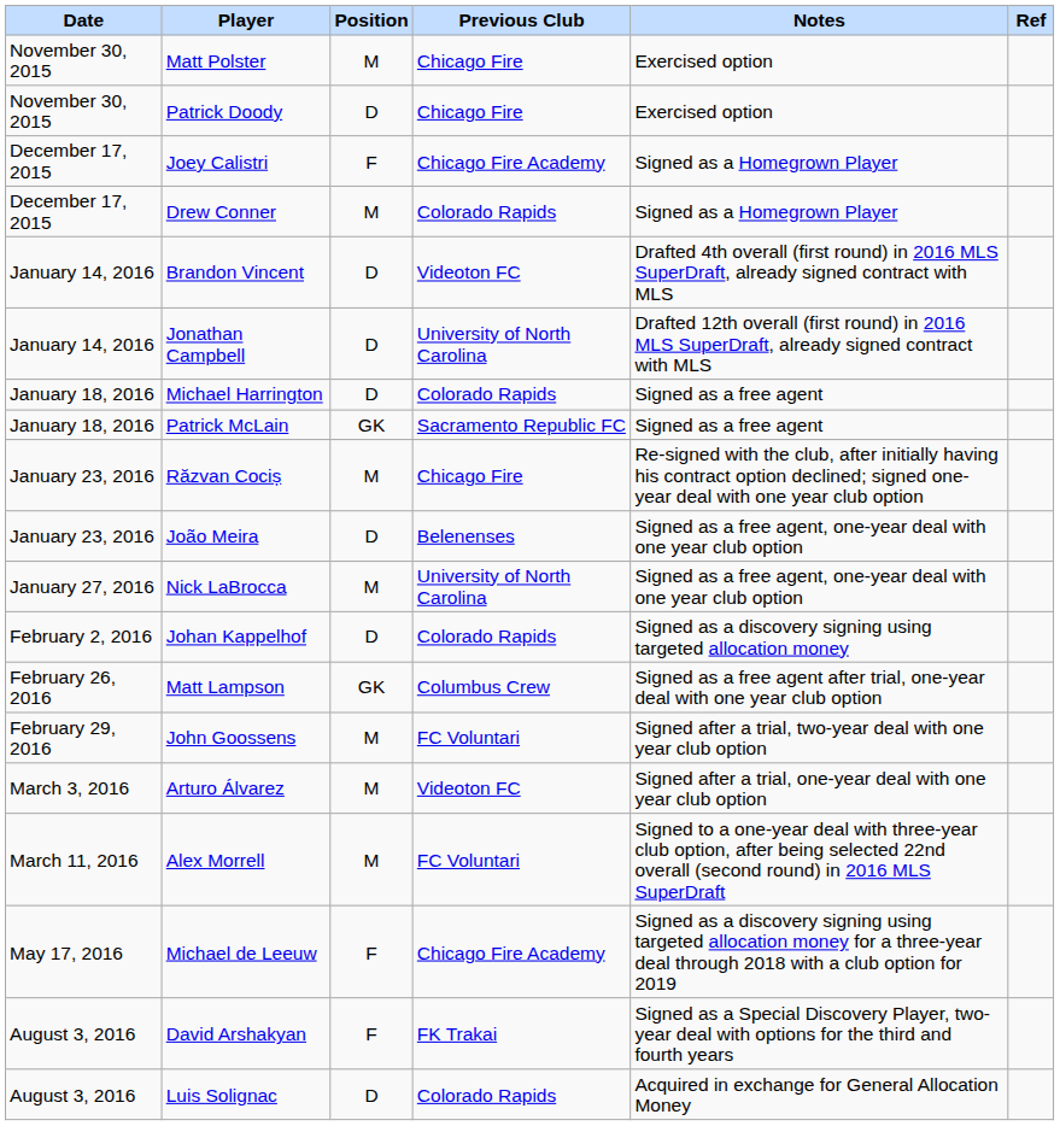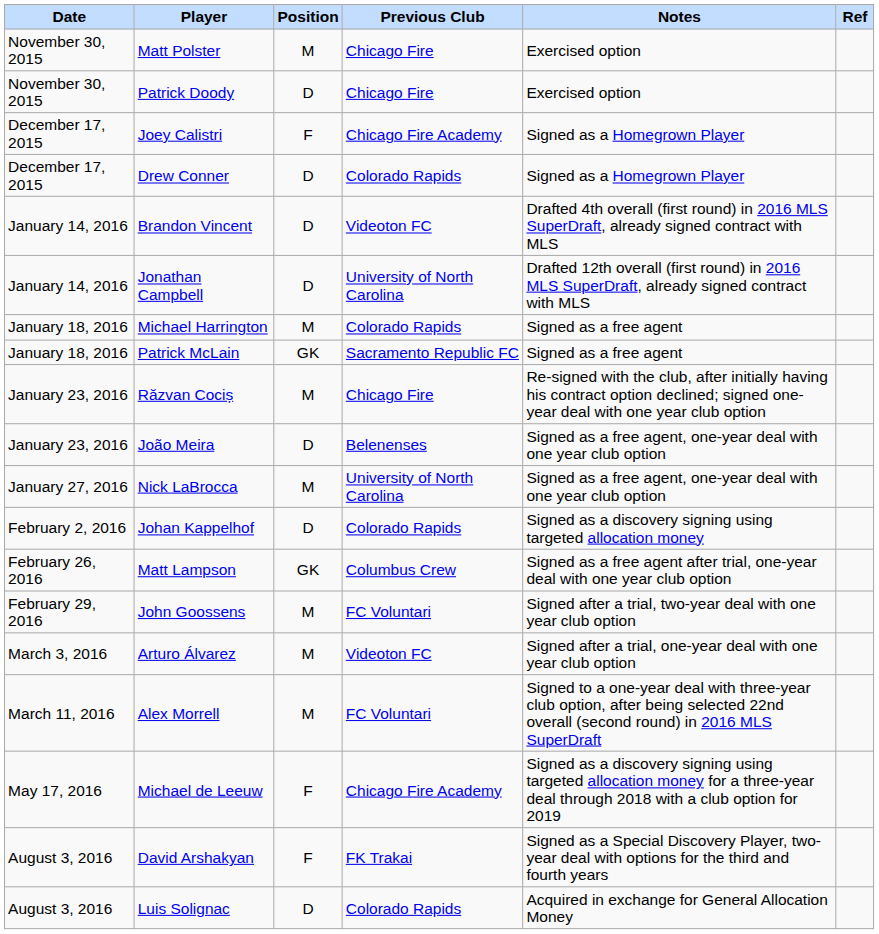 <table class="wikitable" style="text-align:left; font-size:95%;">
 <tr>
 <th style="background:#c2ddff; width:120px;">Date</th>
 <th style="background:#c2ddff; width:130px;">Player</th>
 <th style="background:#c2ddff; width:50px;">Position</th>
 <th style="background:#c2ddff; width:170px;">Previous Club</th>
 <th style="background:#c2ddff; width:300px;">Notes</th>
 <th style="background:#c2ddff; width:30px;">Ref</th>
 </tr>
 <tr>
 <td>November 30, 2015</td>
 <td> <a href='#'>Matt Polster</a></td>
 <td align=center>M</td>
 <td> <a href='#'>Chicago Fire</a></td>
 <td>Exercised option</td>
 <td></td>
 </tr>
 <tr>
 <td>November 30, 2015</td>
 <td> <a href='#'>Patrick Doody</a></td>
 <td align=center>D</td>
 <td> <a href='#'>Chicago Fire</a></td>
 <td>Exercised option</td>
 <td></td>
 </tr>
 <tr>
 <td>December 17, 2015</td>
 <td> <a href='#'>Joey Calistri</a></td>
 <td align=center>F</td>
 <td> <a href='#'>Chicago Fire Academy</a></td>
 <td>Signed as a <a href='#'>Homegrown Player</a></td>
 <td></td>
 </tr>
 <tr>
 <td>December 17, 2015</td>
 <td> <a href='#'>Drew Conner</a></td>
-<td align=center>M</td>
+<td align=center>D</td>
 <td> <a href='#'>Colorado Rapids</a></td>
 <td>Signed as a <a href='#'>Homegrown Player</a></td>
 <td></td>
 </tr>
 <tr>
 <td>January 14, 2016</td>
 <td> <a href='#'>Brandon Vincent</a></td>
 <td align=center>D</td>
 <td> <a href='#'>Videoton FC</a></td>
 <td>Drafted 4th overall (first round) in <a href='#'>2016 MLS SuperDraft</a>, already signed contract with MLS</td>
 <td></td>
 </tr>
 <tr>
 <td>January 14, 2016</td>
 <td> <a href='#'>Jonathan Campbell</a></td>
 <td align=center>D</td>
 <td> <a href='#'>University of North Carolina</a></td>
 <td>Drafted 12th overall (first round) in <a href='#'>2016 MLS SuperDraft</a>, already signed contract with MLS</td>
 <td></td>
 </tr>
 <tr>
 <td>January 18, 2016</td>
 <td> <a href='#'>Michael Harrington</a></td>
-<td align=center>D</td>
+<td align=center>M</td>
 <td> <a href='#'>Colorado Rapids</a></td>
 <td>Signed as a free agent</td>
 <td></td>
 </tr>
 <tr>
 <td>January 18, 2016</td>
 <td> <a href='#'>Patrick McLain</a></td>
 <td align=center>GK</td>
 <td> <a href='#'>Sacramento Republic FC</a></td>
 <td>Signed as a free agent</td>
 <td></td>
 </tr>
 <tr>
 <td>January 23, 2016</td>
 <td> <a href='#'>Răzvan Cociș</a></td>
 <td align=center>M</td>
 <td> <a href='#'>Chicago Fire</a></td>
 <td>Re-signed with the club, after initially having his contract option declined; signed one-year deal with one year club option</td>
 <td></td>
 </tr>
 <tr>
 <td>January 23, 2016</td>
 <td> <a href='#'>João Meira</a></td>
 <td align=center>D</td>
 <td> <a href='#'>Belenenses</a></td>
 <td>Signed as a free agent, one-year deal with one year club option</td>
 <td></td>
 </tr>
 <tr>
 <td>January 27, 2016</td>
 <td> <a href='#'>Nick LaBrocca</a></td>
 <td align=center>M</td>
 <td> <a href='#'>University of North Carolina</a></td>
 <td>Signed as a free agent, one-year deal with one year club option</td>
 <td></td>
 </tr>
 <tr>
 <td>February 2, 2016</td>
 <td> <a href='#'>Johan Kappelhof</a></td>
 <td align=center>D</td>
 <td> <a href='#'>Colorado Rapids</a></td>
 <td>Signed as a discovery signing using targeted <a href='#'>allocation money</a></td>
 <td></td>
 </tr>
 <tr>
 <td>February 26, 2016</td>
 <td> <a href='#'>Matt Lampson</a></td>
 <td align=center>GK</td>
 <td> <a href='#'>Columbus Crew</a></td>
 <td>Signed as a free agent after trial, one-year deal with one year club option</td>
 <td></td>
 </tr>
 <tr>
 <td>February 29, 2016</td>
 <td> <a href='#'>John Goossens</a></td>
 <td align=center>M</td>
 <td> <a href='#'>FC Voluntari</a></td>
 <td>Signed after a trial, two-year deal with one year club option</td>
 <td></td>
 </tr>
 <tr>
 <td>March 3, 2016</td>
 <td> <a href='#'>Arturo Álvarez</a></td>
 <td align=center>M</td>
 <td> <a href='#'>Videoton FC</a></td>
 <td>Signed after a trial, one-year deal with one year club option</td>
 <td></td>
 </tr>
 <tr>
 <td>March 11, 2016</td>
 <td> <a href='#'>Alex Morrell</a></td>
 <td align=center>M</td>
 <td> <a href='#'>FC Voluntari</a></td>
 <td>Signed to a one-year deal with three-year club option, after being selected 22nd overall (second round) in <a href='#'>2016 MLS SuperDraft</a></td>
 <td></td>
 </tr>
 <tr>
 <td>May 17, 2016</td>
 <td> <a href='#'>Michael de Leeuw</a></td>
 <td align=center>F</td>
 <td> <a href='#'>Chicago Fire Academy</a></td>
 <td>Signed as a discovery signing using targeted <a href='#'>allocation money</a> for a three-year deal through 2018 with a club option for 2019</td>
 <td></td>
 </tr>
 <tr>
 <td>August 3, 2016</td>
 <td> <a href='#'>David Arshakyan</a></td>
 <td align=center>F</td>
 <td> <a href='#'>FK Trakai</a></td>
 <td>Signed as a Special Discovery Player, two-year deal with options for the third and fourth years</td>
 <td></td>
 </tr>
 <tr>
 <td>August 3, 2016</td>
 <td> <a href='#'>Luis Solignac</a></td>
 <td align=center>D</td>
 <td> <a href='#'>Colorado Rapids</a></td>
 <td>Acquired in exchange for General Allocation Money</td>
 <td></td>
 </tr>
 </table>
